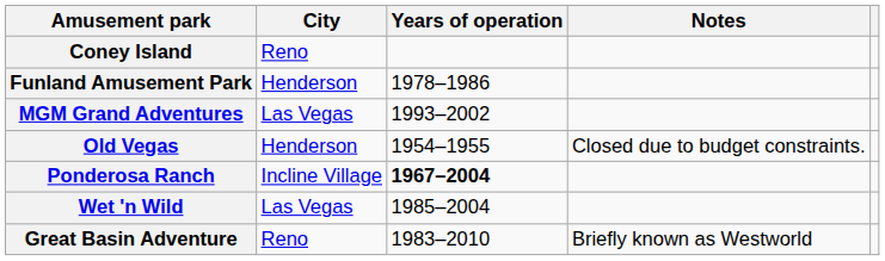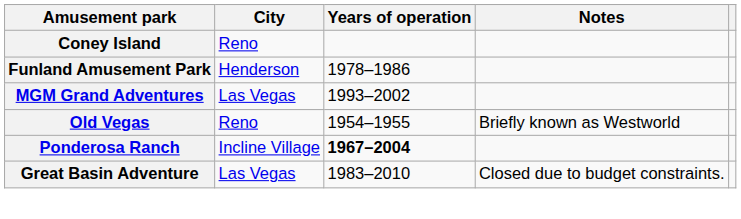 <table class="wikitable plainrowheaders sortable">
 <tr>
 <th scope="col">Amusement park</th>
 <th scope="col">City</th>
 <th scope="col">Years of operation</th>
 <th scope="col" class="unsortable">Notes</th>
 <th scope="col" class="unsortable"></th>
 </tr>
 <tr>
 <th scope="row">Coney Island</th>
 <td><a href='#'>Reno</a></td>
 <td></td>
 <td></td>
 <td style="text-align:center;"></td>
 </tr>
 <tr>
 <th scope="row">Funland Amusement Park</th>
 <td><a href='#'>Henderson</a></td>
 <td>1978–1986</td>
 <td></td>
 <td style="text-align:center;"></td>
 </tr>
 <tr>
 <th scope="row"><a href='#'>MGM Grand Adventures</a></th>
 <td><a href='#'>Las Vegas</a></td>
 <td>1993–2002</td>
 <td></td>
 <td style="text-align:center;"></td>
 </tr>
 <tr>
 <th scope="row"><a href='#'>Old Vegas</a></th>
-<td><a href='#'>Henderson</a></td>
+<td><a href='#'>Reno</a></td>
 <td>1954–1955</td>
-<td>Closed due to budget constraints.</td>
+<td>Briefly known as Westworld</td>
 <td style="text-align:center;"></td>
 </tr>
 <tr>
 <th scope="row"><a href='#'>Ponderosa Ranch</a></th>
 <td><a href='#'>Incline Village</a></td>
 <td><strong>1967–2004</strong></td>
 <td></td>
 <td style="text-align:center;"></td>
 </tr>
 <tr>
-<th scope="row"><a href='#'>Wet 'n Wild</a></th>
+<th scope="row">Great Basin Adventure </th>
 <td><a href='#'>Las Vegas</a></td>
-<td>1985–2004</td>
-<td></td>
-<td style="text-align:center;"></td>
-</tr>
-<tr>
-<th scope="row">Great Basin Adventure </th>
-<td><a href='#'>Reno</a></td>
 <td>1983–2010</td>
-<td>Briefly known as Westworld</td>
+<td>Closed due to budget constraints.</td>
 <td style="text-align:center;"></td>
 </tr>
 </table>
